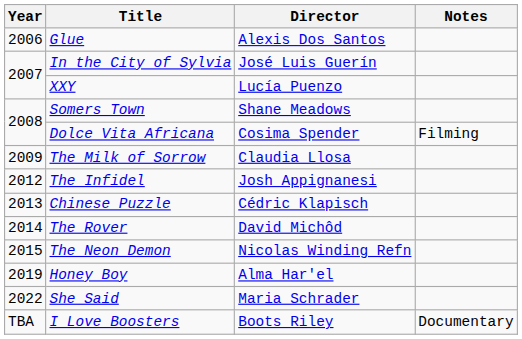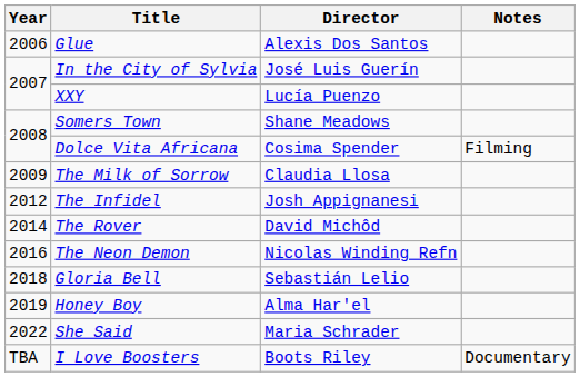 <table class="wikitable">
 <tr>
 <th>Year</th>
 <th>Title</th>
 <th>Director</th>
 <th>Notes</th>
 </tr>
 <tr>
 <td>2006</td>
 <td><em><a href='#'>Glue</a></em></td>
 <td><a href='#'>Alexis Dos Santos</a></td>
 <td></td>
 </tr>
 <tr>
 <td rowspan=2>2007</td>
 <td><em><a href='#'>In the City of Sylvia</a></em></td>
 <td><a href='#'>José Luis Guerín</a></td>
 <td></td>
 </tr>
 <tr>
 <td><em><a href='#'>XXY</a></em></td>
 <td><a href='#'>Lucía Puenzo</a></td>
 <td></td>
 </tr>
 <tr>
 <td rowspan=2>2008</td>
 <td><em><a href='#'>Somers Town</a></em></td>
 <td><a href='#'>Shane Meadows</a></td>
 <td></td>
 </tr>
 <tr>
 <td><em><a href='#'>Dolce Vita Africana</a></em></td>
 <td><a href='#'>Cosima Spender</a></td>
 <td>Filming</td>
 </tr>
 <tr>
 <td>2009</td>
 <td><em><a href='#'>The Milk of Sorrow</a></em></td>
 <td><a href='#'>Claudia Llosa</a></td>
 <td></td>
 </tr>
 <tr>
 <td>2012</td>
 <td><em><a href='#'>The Infidel</a></em></td>
 <td><a href='#'>Josh Appignanesi</a></td>
 <td></td>
 </tr>
 <tr>
-<td>2013</td>
-<td><em><a href='#'>Chinese Puzzle</a></em></td>
-<td><a href='#'>Cédric Klapisch</a></td>
-<td></td>
-</tr>
-<tr>
 <td>2014</td>
 <td><em><a href='#'>The Rover</a></em></td>
 <td><a href='#'>David Michôd</a></td>
 <td></td>
 </tr>
 <tr>
-<td>2015</td>
+<td>2016</td>
 <td><em><a href='#'>The Neon Demon</a></em></td>
 <td><a href='#'>Nicolas Winding Refn</a></td>
+<td></td>
+</tr>
+<tr>
+<td>2018</td>
+<td><em><a href='#'>Gloria Bell</a></em></td>
+<td><a href='#'>Sebastián Lelio</a></td>
 <td></td>
 </tr>
 <tr>
 <td>2019</td>
 <td><em><a href='#'>Honey Boy</a></em></td>
 <td><a href='#'>Alma Har'el</a></td>
 <td></td>
 </tr>
 <tr>
 <td>2022</td>
 <td><em><a href='#'>She Said</a></em></td>
 <td><a href='#'>Maria Schrader</a></td>
 <td></td>
 </tr>
 <tr>
 <td>TBA</td>
 <td><em><a href='#'>I Love Boosters</a></em></td>
 <td><a href='#'>Boots Riley</a></td>
 <td>Documentary</td>
 </tr>
 </table>
